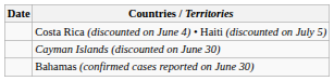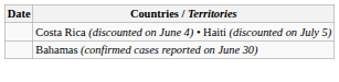 <table class="wikitable mw-datatable">
 <tr>
 <th scope="col">Date</th>
 <th scope="col">Countries / <em>Territories</em></th>
 </tr>
 <tr>
 <td></td>
 <td>Costa Rica <em>(discounted on June 4)</em> • Haiti <em>(discounted on July 5)</em></td>
 </tr>
 <tr>
 <td></td>
-<td><em>Cayman Islands</em> <em>(discounted on June 30)</em></td>
-</tr>
-<tr>
-<td></td>
 <td>Bahamas <em>(confirmed cases reported on June 30)</em></td>
 </tr>
 </table>
